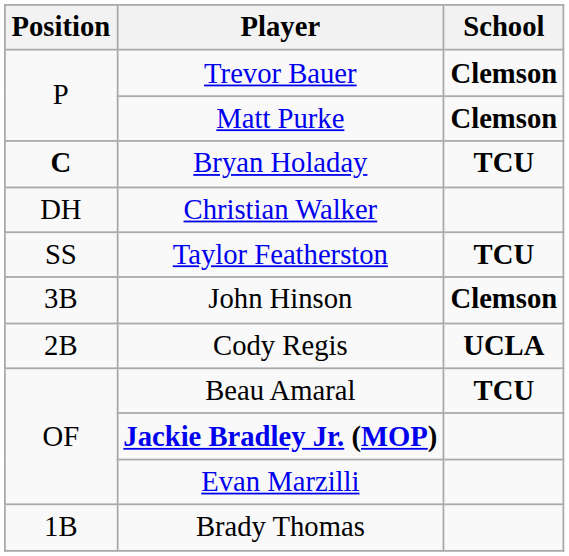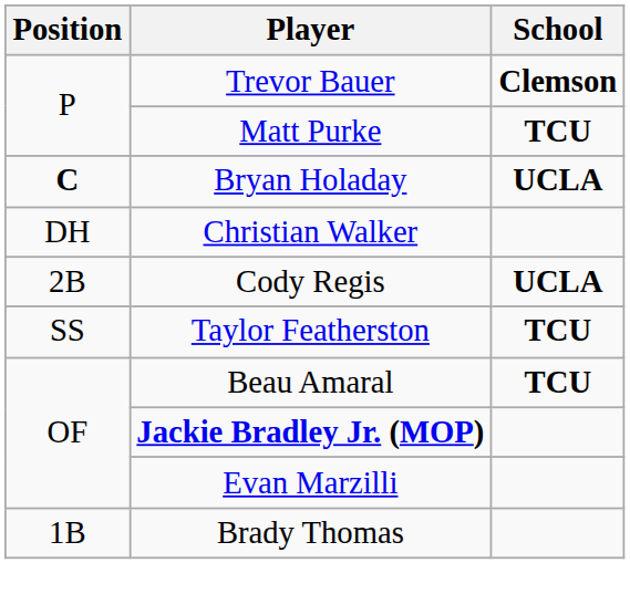 <table class="wikitable" style=text-align:center>
 <tr>
 <th>Position</th>
 <th>Player</th>
 <th>School</th>
 </tr>
 <tr>
 <td rowspan=2>P</td>
 <td><a href='#'>Trevor Bauer</a></td>
 <td style=><strong>Clemson</strong></td>
 </tr>
 <tr>
 <td><a href='#'>Matt Purke</a></td>
-<td style=><strong>Clemson</strong></td>
+<td style=><strong>TCU</strong></td>
 </tr>
 <tr>
 <td><strong>C</strong></td>
 <td><a href='#'>Bryan Holaday</a></td>
-<td style=><strong>TCU</strong></td>
+<td style=><strong>UCLA</strong></td>
 </tr>
 <tr>
 <td>DH</td>
 <td><a href='#'>Christian Walker</a></td>
 <td style=></td>
 </tr>
 <tr>
+<td>2B</td>
+<td>Cody Regis</td>
+<td style=><strong>UCLA</strong></td>
+</tr>
+<tr>
 <td>SS</td>
 <td><a href='#'>Taylor Featherston</a></td>
 <td style=><strong>TCU</strong></td>
-</tr>
-<tr>
-<td>3B</td>
-<td>John Hinson</td>
-<td style=><strong>Clemson</strong></td>
-</tr>
-<tr>
-<td>2B</td>
-<td>Cody Regis</td>
-<td style=><strong>UCLA</strong></td>
 </tr>
 <tr>
 <td rowspan=3>OF</td>
 <td>Beau Amaral</td>
 <td style=><strong>TCU</strong></td>
 </tr>
 <tr>
 <td><strong><a href='#'>Jackie Bradley Jr.</a> (<a href='#'>MOP</a>)</strong></td>
 <td style=></td>
 </tr>
 <tr>
 <td><a href='#'>Evan Marzilli</a></td>
 <td style=></td>
 </tr>
 <tr>
 <td>1B</td>
 <td>Brady Thomas</td>
 <td style=></td>
 </tr>
 </table>
